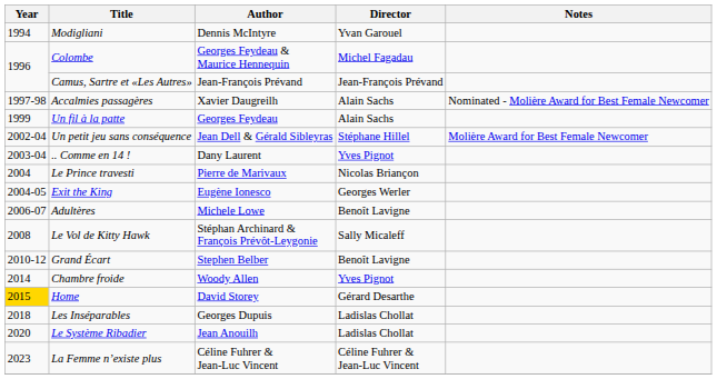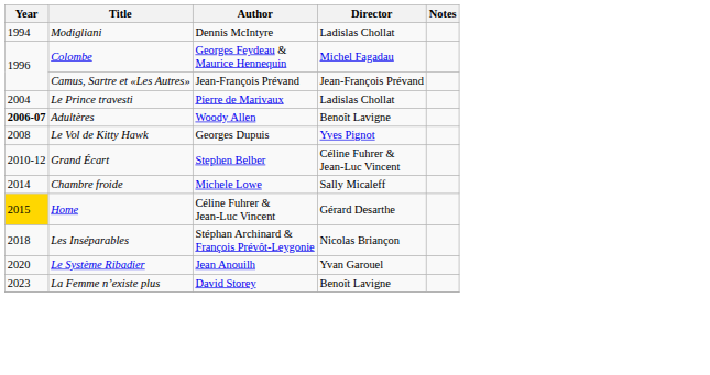 <table class="wikitable">
 <tr>
 <th>Year</th>
 <th>Title</th>
 <th>Author</th>
 <th>Director</th>
 <th>Notes</th>
 </tr>
 <tr>
 <td>1994</td>
 <td><em>Modigliani</em></td>
 <td>Dennis McIntyre</td>
-<td>Yvan Garouel</td>
+<td>Ladislas Chollat</td>
 <td></td>
 </tr>
 <tr>
 <td rowspan=2>1996</td>
 <td><em><a href='#'>Colombe</a></em></td>
 <td><a href='#'>Georges Feydeau</a> &<br> <a href='#'>Maurice Hennequin</a></td>
 <td><a href='#'>Michel Fagadau</a></td>
 <td></td>
 </tr>
 <tr>
 <td><em>Camus, Sartre et «Les Autres»</em></td>
 <td>Jean-François Prévand</td>
 <td>Jean-François Prévand</td>
 <td></td>
 </tr>
 <tr>
-<td>1997-98</td>
-<td><em>Accalmies passagères</em></td>
-<td>Xavier Daugreilh</td>
-<td>Alain Sachs</td>
-<td>Nominated - <a href='#'>Molière Award for Best Female Newcomer</a></td>
-</tr>
-<tr>
-<td>1999</td>
-<td><em><a href='#'>Un fil à la patte</a></em></td>
-<td><a href='#'>Georges Feydeau</a></td>
-<td>Alain Sachs</td>
+<td>2004</td>
+<td><em>Le Prince travesti</em></td>
+<td><a href='#'>Pierre de Marivaux</a></td>
+<td>Ladislas Chollat</td>
 <td></td>
 </tr>
 <tr>
-<td>2002-04</td>
-<td><em>Un petit jeu sans conséquence</em></td>
-<td><a href='#'>Jean Dell</a> & <a href='#'>Gérald Sibleyras</a></td>
-<td><a href='#'>Stéphane Hillel</a></td>
-<td><a href='#'>Molière Award for Best Female Newcomer</a></td>
-</tr>
-<tr>
-<td>2003-04</td>
-<td><em>.. Comme en 14 !</em></td>
-<td>Dany Laurent</td>
-<td><a href='#'>Yves Pignot</a></td>
-<td></td>
-</tr>
-<tr>
-<td>2004</td>
-<td><em>Le Prince travesti</em></td>
-<td><a href='#'>Pierre de Marivaux</a></td>
-<td>Nicolas Briançon</td>
-<td></td>
-</tr>
-<tr>
-<td>2004-05</td>
-<td><em><a href='#'>Exit the King</a></em></td>
-<td><a href='#'>Eugène Ionesco</a></td>
-<td>Georges Werler</td>
-<td></td>
-</tr>
-<tr>
-<td>2006-07</td>
+<td><strong>2006-07</strong></td>
 <td><em>Adultères</em></td>
-<td><a href='#'>Michele Lowe</a></td>
+<td><a href='#'>Woody Allen</a></td>
 <td>Benoît Lavigne</td>
 <td></td>
 </tr>
 <tr>
 <td>2008</td>
 <td><em>Le Vol de Kitty Hawk</em></td>
-<td>Stéphan Archinard &<br> <a href='#'>François Prévôt-Leygonie</a></td>
-<td>Sally Micaleff</td>
+<td>Georges Dupuis</td>
+<td><a href='#'>Yves Pignot</a></td>
 <td></td>
 </tr>
 <tr>
 <td>2010-12</td>
 <td><em>Grand Écart</em></td>
 <td><a href='#'>Stephen Belber</a></td>
-<td>Benoît Lavigne</td>
+<td>Céline Fuhrer &<br> Jean-Luc Vincent</td>
 <td></td>
 </tr>
 <tr>
 <td>2014</td>
 <td><em>Chambre froide</em></td>
-<td><a href='#'>Woody Allen</a></td>
-<td><a href='#'>Yves Pignot</a></td>
+<td><a href='#'>Michele Lowe</a></td>
+<td>Sally Micaleff</td>
 <td></td>
 </tr>
 <tr>
 <td style="background: gold;">2015</td>
 <td><em><a href='#'>Home</a></em></td>
-<td><a href='#'>David Storey</a></td>
+<td>Céline Fuhrer &<br> Jean-Luc Vincent</td>
 <td>Gérard Desarthe</td>
 <td></td>
 </tr>
 <tr>
 <td>2018</td>
 <td><em>Les Inséparables</em></td>
-<td>Georges Dupuis</td>
-<td>Ladislas Chollat</td>
+<td>Stéphan Archinard &<br> <a href='#'>François Prévôt-Leygonie</a></td>
+<td>Nicolas Briançon</td>
 <td></td>
 </tr>
 <tr>
 <td>2020</td>
 <td><em><a href='#'>Le Système Ribadier</a></em></td>
 <td><a href='#'>Jean Anouilh</a></td>
-<td>Ladislas Chollat</td>
+<td>Yvan Garouel</td>
 <td></td>
 </tr>
 <tr>
 <td>2023</td>
 <td><em>La Femme n’existe plus</em></td>
-<td>Céline Fuhrer &<br> Jean-Luc Vincent</td>
-<td>Céline Fuhrer &<br> Jean-Luc Vincent</td>
+<td><a href='#'>David Storey</a></td>
+<td>Benoît Lavigne</td>
 <td></td>
 </tr>
 <tr>
 </tr>
 </table>
